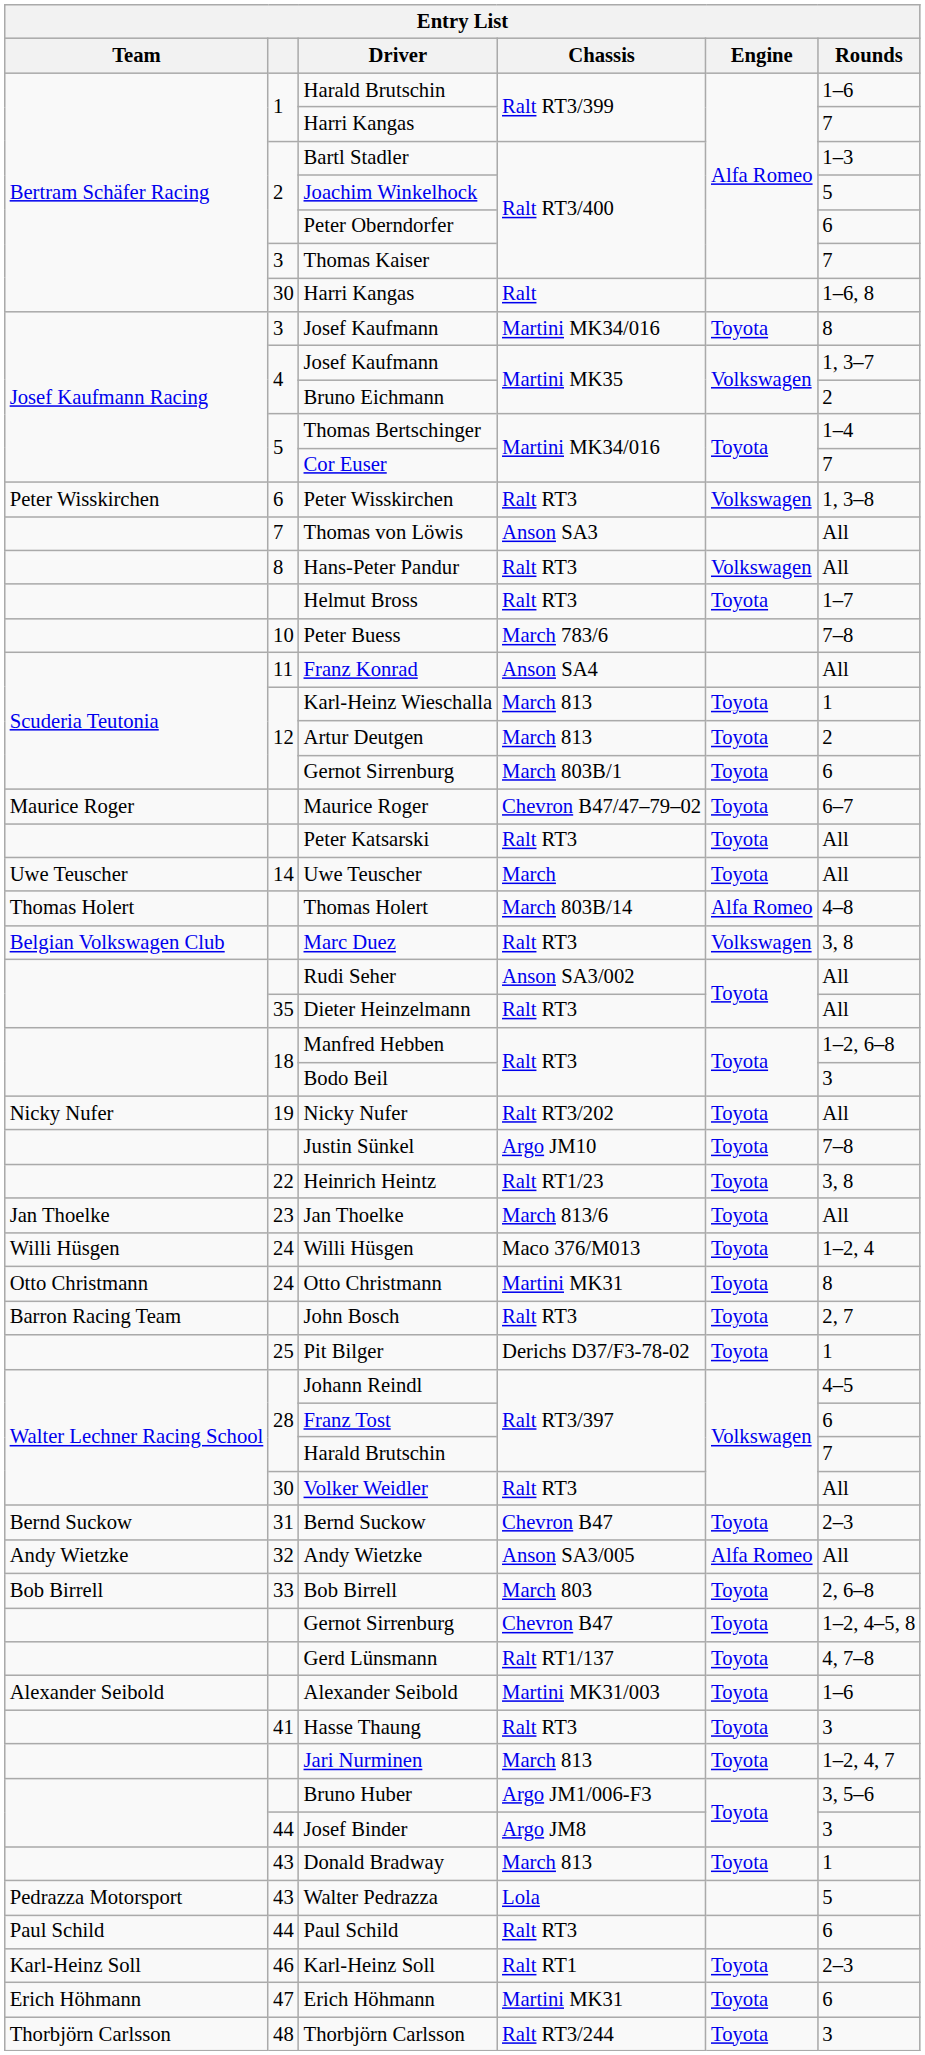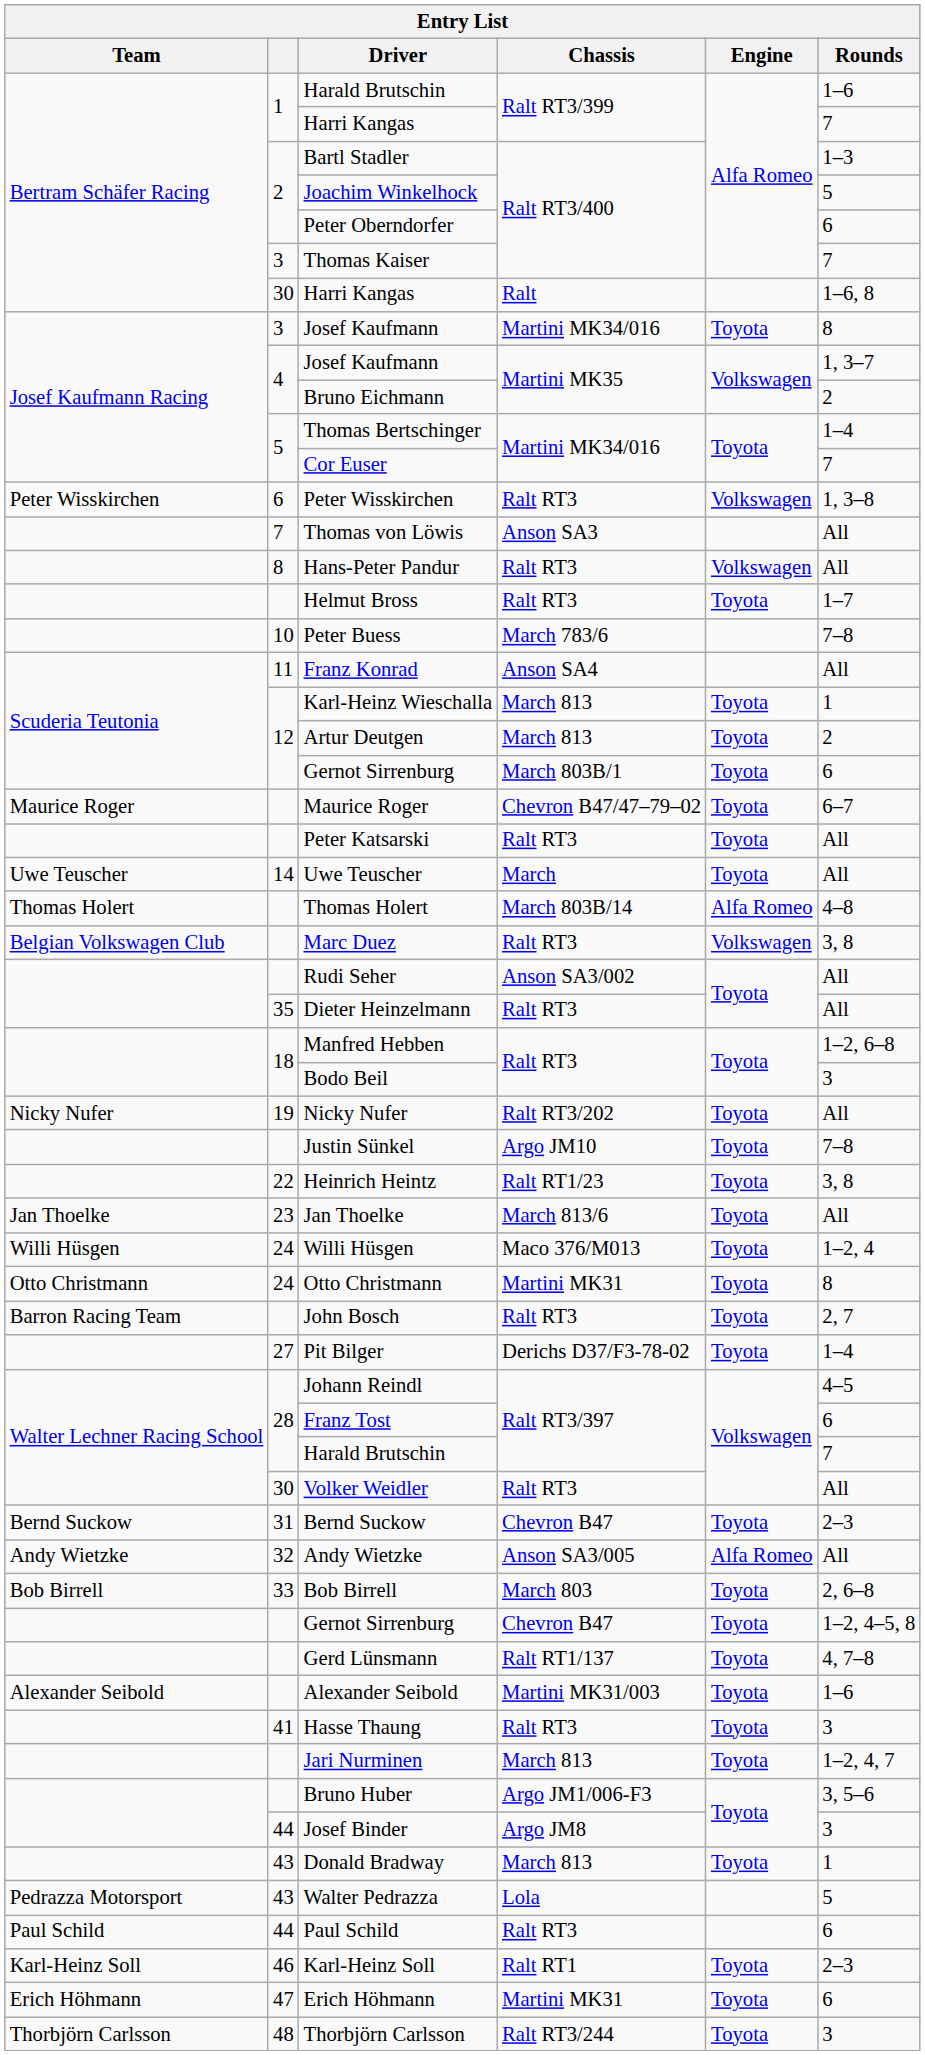 <table class="wikitable" style="font-size: 85%;">
 <tr>
 <th colspan=7>Entry List</th>
 </tr>
 <tr>
 <th>Team</th>
 <th></th>
 <th>Driver</th>
 <th>Chassis</th>
 <th>Engine</th>
 <th>Rounds</th>
 </tr>
 <tr>
 <td rowspan=7> <a href='#'>Bertram Schäfer Racing</a></td>
 <td rowspan=2>1</td>
 <td> Harald Brutschin</td>
 <td rowspan=2><a href='#'>Ralt</a> RT3/399</td>
 <td rowspan=6><a href='#'>Alfa Romeo</a></td>
 <td>1–6</td>
 </tr>
 <tr>
 <td> Harri Kangas</td>
 <td>7</td>
 </tr>
 <tr>
 <td rowspan=3>2</td>
 <td> Bartl Stadler</td>
 <td rowspan=4><a href='#'>Ralt</a> RT3/400</td>
 <td>1–3</td>
 </tr>
 <tr>
 <td> <a href='#'>Joachim Winkelhock</a></td>
 <td>5</td>
 </tr>
 <tr>
 <td> Peter Oberndorfer</td>
 <td>6</td>
 </tr>
 <tr>
 <td>3</td>
 <td> Thomas Kaiser</td>
 <td>7</td>
 </tr>
 <tr>
 <td>30</td>
 <td> Harri Kangas</td>
 <td><a href='#'>Ralt</a> </td>
 <td></td>
 <td>1–6, 8</td>
 </tr>
 <tr>
 <td rowspan=5> <a href='#'>Josef Kaufmann Racing</a></td>
 <td>3</td>
 <td> Josef Kaufmann</td>
 <td><a href='#'>Martini</a> MK34/016</td>
 <td><a href='#'>Toyota</a></td>
 <td>8</td>
 </tr>
 <tr>
 <td rowspan=2>4</td>
 <td> Josef Kaufmann</td>
 <td rowspan=2><a href='#'>Martini</a> MK35</td>
 <td rowspan=2><a href='#'>Volkswagen</a></td>
 <td>1, 3–7</td>
 </tr>
 <tr>
 <td> Bruno Eichmann</td>
 <td>2</td>
 </tr>
 <tr>
 <td rowspan=2>5</td>
 <td> Thomas Bertschinger</td>
 <td rowspan=2><a href='#'>Martini</a> MK34/016</td>
 <td rowspan=2><a href='#'>Toyota</a></td>
 <td>1–4</td>
 </tr>
 <tr>
 <td> <a href='#'>Cor Euser</a></td>
 <td>7</td>
 </tr>
 <tr>
 <td> Peter Wisskirchen</td>
 <td>6</td>
 <td> Peter Wisskirchen</td>
 <td><a href='#'>Ralt</a> RT3</td>
 <td><a href='#'>Volkswagen</a></td>
 <td>1, 3–8</td>
 </tr>
 <tr>
 <td> </td>
 <td>7</td>
 <td> Thomas von Löwis</td>
 <td><a href='#'>Anson</a> SA3</td>
 <td></td>
 <td>All</td>
 </tr>
 <tr>
 <td> </td>
 <td>8</td>
 <td> Hans-Peter Pandur</td>
 <td><a href='#'>Ralt</a> RT3</td>
 <td><a href='#'>Volkswagen</a></td>
 <td>All</td>
 </tr>
 <tr>
 <td> </td>
 <td></td>
 <td> Helmut Bross</td>
 <td><a href='#'>Ralt</a> RT3</td>
 <td><a href='#'>Toyota</a></td>
 <td>1–7</td>
 </tr>
 <tr>
 <td> </td>
 <td>10</td>
 <td> Peter Buess</td>
 <td><a href='#'>March</a> 783/6</td>
 <td></td>
 <td>7–8</td>
 </tr>
 <tr>
 <td rowspan=4> <a href='#'>Scuderia Teutonia</a></td>
 <td>11</td>
 <td> <a href='#'>Franz Konrad</a></td>
 <td><a href='#'>Anson</a> SA4</td>
 <td></td>
 <td>All</td>
 </tr>
 <tr>
 <td rowspan=3>12</td>
 <td> Karl-Heinz Wieschalla</td>
 <td><a href='#'>March</a> 813</td>
 <td><a href='#'>Toyota</a></td>
 <td>1</td>
 </tr>
 <tr>
 <td> Artur Deutgen</td>
 <td><a href='#'>March</a> 813</td>
 <td><a href='#'>Toyota</a></td>
 <td>2</td>
 </tr>
 <tr>
 <td> Gernot Sirrenburg</td>
 <td><a href='#'>March</a> 803B/1</td>
 <td><a href='#'>Toyota</a></td>
 <td>6</td>
 </tr>
 <tr>
 <td> Maurice Roger</td>
 <td></td>
 <td> Maurice Roger</td>
 <td><a href='#'>Chevron</a> B47/47–79–02</td>
 <td><a href='#'>Toyota</a></td>
 <td>6–7</td>
 </tr>
 <tr>
 <td> </td>
 <td></td>
 <td> Peter Katsarski</td>
 <td><a href='#'>Ralt</a> RT3</td>
 <td><a href='#'>Toyota</a></td>
 <td>All</td>
 </tr>
 <tr>
 <td> Uwe Teuscher</td>
 <td>14</td>
 <td> Uwe Teuscher</td>
 <td><a href='#'>March</a> </td>
 <td><a href='#'>Toyota</a></td>
 <td>All</td>
 </tr>
 <tr>
 <td> Thomas Holert</td>
 <td></td>
 <td> Thomas Holert</td>
 <td><a href='#'>March</a> 803B/14</td>
 <td><a href='#'>Alfa Romeo</a></td>
 <td>4–8</td>
 </tr>
 <tr>
 <td> <a href='#'>Belgian Volkswagen Club</a></td>
 <td></td>
 <td> <a href='#'>Marc Duez</a></td>
 <td><a href='#'>Ralt</a> RT3</td>
 <td><a href='#'>Volkswagen</a></td>
 <td>3, 8</td>
 </tr>
 <tr>
 <td rowspan=2> </td>
 <td></td>
 <td> Rudi Seher</td>
 <td><a href='#'>Anson</a> SA3/002</td>
 <td rowspan=2><a href='#'>Toyota</a></td>
 <td>All</td>
 </tr>
 <tr>
 <td>35</td>
 <td> Dieter Heinzelmann</td>
 <td><a href='#'>Ralt</a> RT3</td>
 <td>All</td>
 </tr>
 <tr>
 <td rowspan=2> </td>
 <td rowspan=2>18</td>
 <td> Manfred Hebben</td>
 <td rowspan=2><a href='#'>Ralt</a> RT3</td>
 <td rowspan=2><a href='#'>Toyota</a></td>
 <td>1–2, 6–8</td>
 </tr>
 <tr>
 <td> Bodo Beil</td>
 <td>3</td>
 </tr>
 <tr>
 <td> Nicky Nufer</td>
 <td>19</td>
 <td> Nicky Nufer</td>
 <td><a href='#'>Ralt</a> RT3/202</td>
 <td><a href='#'>Toyota</a></td>
 <td>All</td>
 </tr>
 <tr>
 <td> </td>
 <td></td>
 <td> Justin Sünkel</td>
 <td><a href='#'>Argo</a> JM10</td>
 <td><a href='#'>Toyota</a></td>
 <td>7–8</td>
 </tr>
 <tr>
 <td> </td>
 <td>22</td>
 <td> Heinrich Heintz</td>
 <td><a href='#'>Ralt</a> RT1/23</td>
 <td><a href='#'>Toyota</a></td>
 <td>3, 8</td>
 </tr>
 <tr>
 <td> Jan Thoelke</td>
 <td>23</td>
 <td> Jan Thoelke</td>
 <td><a href='#'>March</a> 813/6</td>
 <td><a href='#'>Toyota</a></td>
 <td>All</td>
 </tr>
 <tr>
 <td> Willi Hüsgen</td>
 <td>24</td>
 <td> Willi Hüsgen</td>
 <td>Maco 376/M013</td>
 <td><a href='#'>Toyota</a></td>
 <td>1–2, 4</td>
 </tr>
 <tr>
 <td> Otto Christmann</td>
 <td>24</td>
 <td> Otto Christmann</td>
 <td><a href='#'>Martini</a> MK31</td>
 <td><a href='#'>Toyota</a></td>
 <td>8</td>
 </tr>
 <tr>
 <td> Barron Racing Team</td>
 <td></td>
 <td> John Bosch</td>
 <td><a href='#'>Ralt</a> RT3</td>
 <td><a href='#'>Toyota</a></td>
 <td>2, 7</td>
 </tr>
 <tr>
 <td> </td>
-<td>25</td>
+<td>27</td>
 <td> Pit Bilger</td>
 <td>Derichs D37/F3-78-02</td>
 <td><a href='#'>Toyota</a></td>
-<td>1</td>
+<td>1–4</td>
 </tr>
 <tr>
 <td rowspan=4> <a href='#'>Walter Lechner Racing School</a></td>
 <td rowspan=3>28</td>
 <td> Johann Reindl</td>
 <td rowspan=3><a href='#'>Ralt</a> RT3/397</td>
 <td rowspan=4><a href='#'>Volkswagen</a></td>
 <td>4–5</td>
 </tr>
 <tr>
 <td> <a href='#'>Franz Tost</a></td>
 <td>6</td>
 </tr>
 <tr>
 <td> Harald Brutschin</td>
 <td>7</td>
 </tr>
 <tr>
 <td>30</td>
 <td> <a href='#'>Volker Weidler</a></td>
 <td><a href='#'>Ralt</a> RT3</td>
 <td>All</td>
 </tr>
 <tr>
 <td> Bernd Suckow</td>
 <td>31</td>
 <td> Bernd Suckow</td>
 <td><a href='#'>Chevron</a> B47</td>
 <td><a href='#'>Toyota</a></td>
 <td>2–3</td>
 </tr>
 <tr>
 <td> Andy Wietzke</td>
 <td>32</td>
 <td> Andy Wietzke</td>
 <td><a href='#'>Anson</a> SA3/005</td>
 <td><a href='#'>Alfa Romeo</a></td>
 <td>All</td>
 </tr>
 <tr>
 <td> Bob Birrell</td>
 <td>33</td>
 <td> Bob Birrell</td>
 <td><a href='#'>March</a> 803</td>
 <td><a href='#'>Toyota</a></td>
 <td>2, 6–8</td>
 </tr>
 <tr>
 <td> </td>
 <td></td>
 <td> Gernot Sirrenburg</td>
 <td><a href='#'>Chevron</a> B47</td>
 <td><a href='#'>Toyota</a></td>
 <td>1–2, 4–5, 8</td>
 </tr>
 <tr>
 <td> </td>
 <td></td>
 <td> Gerd Lünsmann</td>
 <td><a href='#'>Ralt</a> RT1/137</td>
 <td><a href='#'>Toyota</a></td>
 <td>4, 7–8</td>
 </tr>
 <tr>
 <td> Alexander Seibold</td>
 <td></td>
 <td> Alexander Seibold</td>
 <td><a href='#'>Martini</a> MK31/003</td>
 <td><a href='#'>Toyota</a></td>
 <td>1–6</td>
 </tr>
 <tr>
 <td> </td>
 <td>41</td>
 <td> Hasse Thaung</td>
 <td><a href='#'>Ralt</a> RT3</td>
 <td><a href='#'>Toyota</a></td>
 <td>3</td>
 </tr>
 <tr>
 <td> </td>
 <td></td>
 <td> <a href='#'>Jari Nurminen</a></td>
 <td><a href='#'>March</a> 813</td>
 <td><a href='#'>Toyota</a></td>
 <td>1–2, 4, 7</td>
 </tr>
 <tr>
 <td rowspan=2> </td>
 <td></td>
 <td> Bruno Huber</td>
 <td><a href='#'>Argo</a> JM1/006-F3</td>
 <td rowspan=2><a href='#'>Toyota</a></td>
 <td>3, 5–6</td>
 </tr>
 <tr>
 <td>44</td>
 <td> Josef Binder</td>
 <td><a href='#'>Argo</a> JM8</td>
 <td>3</td>
 </tr>
 <tr>
 <td> </td>
 <td>43</td>
 <td> Donald Bradway</td>
 <td><a href='#'>March</a> 813</td>
 <td><a href='#'>Toyota</a></td>
 <td>1</td>
 </tr>
 <tr>
 <td> Pedrazza Motorsport</td>
 <td>43</td>
 <td> Walter Pedrazza</td>
 <td><a href='#'>Lola</a></td>
 <td></td>
 <td>5</td>
 </tr>
 <tr>
 <td> Paul Schild</td>
 <td>44</td>
 <td> Paul Schild</td>
 <td><a href='#'>Ralt</a> RT3</td>
 <td></td>
 <td>6</td>
 </tr>
 <tr>
 <td> Karl-Heinz Soll</td>
 <td>46</td>
 <td> Karl-Heinz Soll</td>
 <td><a href='#'>Ralt</a> RT1</td>
 <td><a href='#'>Toyota</a></td>
 <td>2–3</td>
 </tr>
 <tr>
 <td> Erich Höhmann</td>
 <td>47</td>
 <td> Erich Höhmann</td>
 <td><a href='#'>Martini</a> MK31</td>
 <td><a href='#'>Toyota</a></td>
 <td>6</td>
 </tr>
 <tr>
 <td> Thorbjörn Carlsson</td>
 <td>48</td>
 <td> Thorbjörn Carlsson</td>
 <td><a href='#'>Ralt</a> RT3/244</td>
 <td><a href='#'>Toyota</a></td>
 <td>3</td>
 </tr>
 </table>
